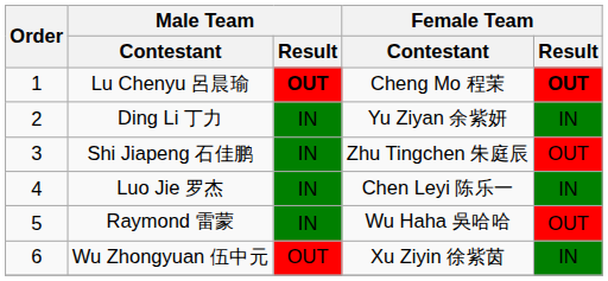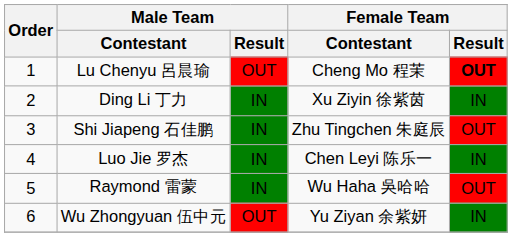 <table class="wikitable" style="text-align:center">
 <tr>
 <th rowspan="2">Order</th>
 <th colspan="2">Male Team</th>
 <th colspan="2">Female Team</th>
 </tr>
 <tr>
 <th>Contestant</th>
 <th>Result</th>
 <th>Contestant</th>
 <th>Result</th>
 </tr>
 <tr>
 <td>1</td>
 <td>Lu Chenyu 呂晨瑜</td>
-<td style="background:red; "><strong>OUT</strong></td>
+<td style="background:red; ">OUT</td>
 <td>Cheng Mo 程茉</td>
 <td style="background:red; "><strong>OUT</strong></td>
 </tr>
 <tr>
 <td>2</td>
 <td>Ding Li 丁力</td>
 <td style="background:green; ">IN</td>
-<td>Yu Ziyan 余紫妍</td>
+<td>Xu Ziyin  徐紫茵</td>
 <td style="background:green; ">IN</td>
 </tr>
 <tr>
 <td>3</td>
 <td>Shi Jiapeng 石佳鹏</td>
 <td style="background:green; ">IN</td>
 <td>Zhu Tingchen 朱庭辰</td>
 <td style="background:red; ">OUT</td>
 </tr>
 <tr>
 <td>4</td>
 <td>Luo Jie 罗杰</td>
 <td style="background:green; ">IN</td>
 <td>Chen Leyi 陈乐一</td>
 <td style="background:green; ">IN</td>
 </tr>
 <tr>
 <td>5</td>
 <td>Raymond 雷蒙</td>
 <td style="background:green; ">IN</td>
 <td>Wu Haha 吳哈哈</td>
 <td style="background:red; ">OUT</td>
 </tr>
 <tr>
 <td>6</td>
 <td>Wu Zhongyuan 伍中元</td>
 <td style="background:red; ">OUT</td>
-<td>Xu Ziyin  徐紫茵</td>
+<td>Yu Ziyan 余紫妍</td>
 <td style="background:green; ">IN</td>
 </tr>
 <tr>
 </tr>
 </table>
